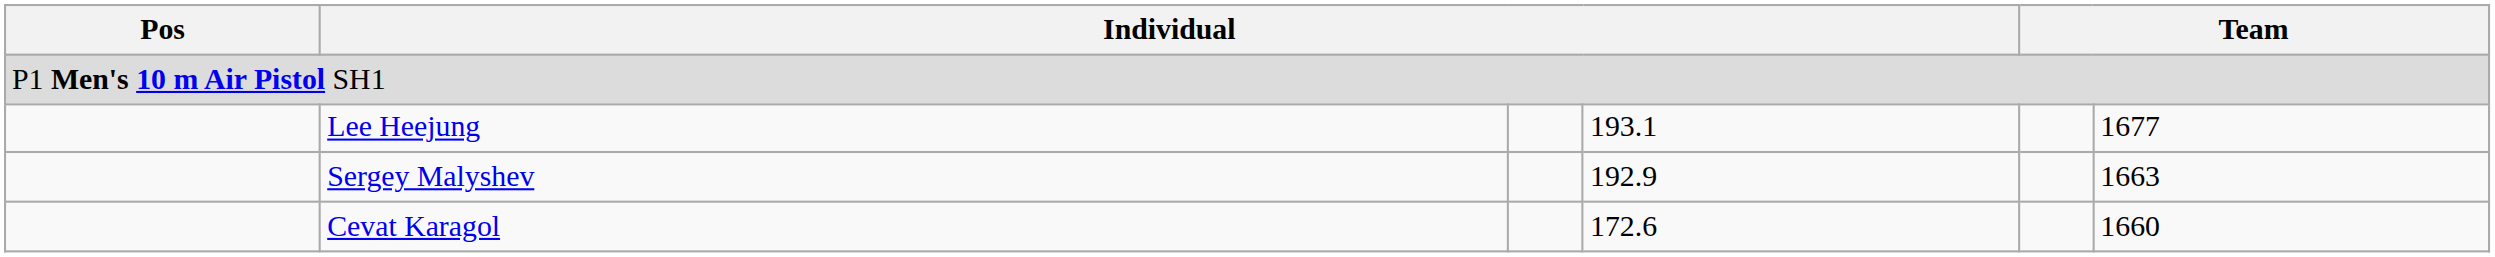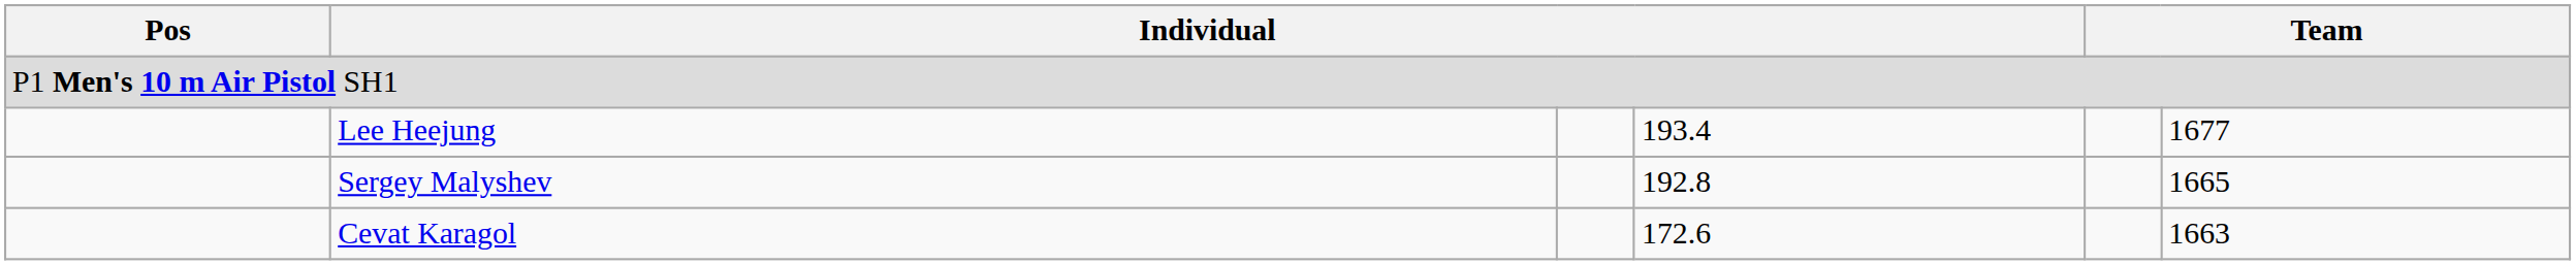 <table class=wikitable style="width:95%; font-size: 90%;">
 <tr>
 <th>Pos</th>
 <th colspan=3>Individual</th>
 <th colspan=2>Team</th>
 </tr>
 <tr>
 <td colspan=6 style="background:#dcdcdc">P1 <strong>Men's <a href='#'>10 m Air Pistol</a></strong> SH1</td>
 </tr>
 <tr>
 <td></td>
 <td><a href='#'>Lee Heejung</a></td>
 <td></td>
-<td>193.1</td>
+<td>193.4</td>
 <td></td>
 <td>1677</td>
 </tr>
 <tr>
 <td></td>
 <td><a href='#'>Sergey Malyshev</a></td>
 <td></td>
-<td>192.9</td>
+<td>192.8</td>
 <td></td>
-<td>1663</td>
+<td>1665</td>
 </tr>
 <tr>
 <td></td>
 <td><a href='#'>Cevat Karagol</a></td>
 <td></td>
 <td>172.6</td>
 <td></td>
-<td>1660</td>
+<td>1663</td>
 </tr>
 </table>
